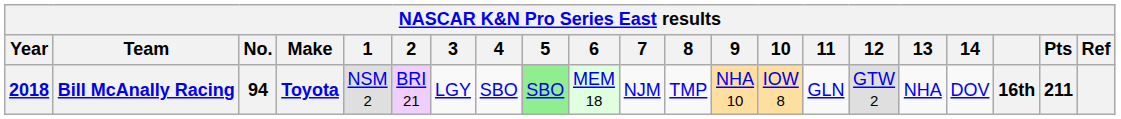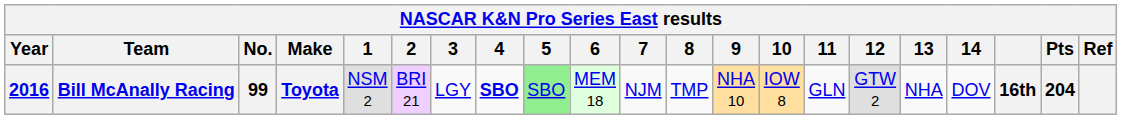 <table class="wikitable" style="text-align:center; font-size:75%">
 <tr>
 <th colspan=45><a href='#'>NASCAR K&N Pro Series East</a> results</th>
 </tr>
 <tr>
 <th>Year</th>
 <th>Team</th>
 <th>No.</th>
 <th>Make</th>
 <th>1</th>
 <th>2</th>
 <th>3</th>
 <th>4</th>
 <th>5</th>
 <th>6</th>
 <th>7</th>
 <th>8</th>
 <th>9</th>
 <th>10</th>
 <th>11</th>
 <th>12</th>
 <th>13</th>
 <th>14</th>
 <th></th>
 <th>Pts</th>
 <th>Ref</th>
 </tr>
 <tr>
-<th><a href='#'>2018</a></th>
+<th><a href='#'>2016</a></th>
 <th><a href='#'>Bill McAnally Racing</a></th>
-<th>94</th>
+<th>99</th>
 <th><a href='#'>Toyota</a></th>
 <td style="background:#DFDFDF;"><a href='#'>NSM</a><br><small>2</small></td>
 <td style="background:#EFCFFF;"><a href='#'>BRI</a><br><small>21</small></td>
 <td><a href='#'>LGY</a></td>
-<td><a href='#'>SBO</a></td>
+<td><strong><a href='#'>SBO</a></strong></td>
 <td style="background: lightgreen;"><a href='#'>SBO</a></td>
 <td style="background:#DFFFDF;"><a href='#'>MEM</a><br><small>18</small></td>
 <td><a href='#'>NJM</a></td>
 <td><a href='#'>TMP</a></td>
 <td style="background:#FFDF9F;"><a href='#'>NHA</a><br><small>10</small></td>
 <td style="background:#FFDF9F;"><a href='#'>IOW</a><br><small>8</small></td>
 <td><a href='#'>GLN</a></td>
 <td style="background:#DFDFDF;"><a href='#'>GTW</a><br><small>2</small></td>
 <td><a href='#'>NHA</a></td>
 <td><a href='#'>DOV</a></td>
 <th>16th</th>
-<th>211</th>
+<th>204</th>
 <th></th>
 </tr>
 </table>
